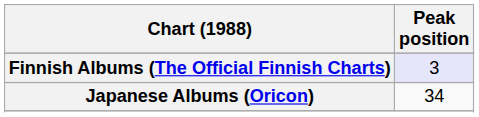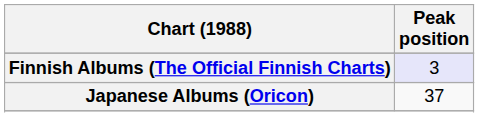 <table class="wikitable plainrowheaders sortable" style="text-align:center;">
 <tr>
 <th>Chart (1988)</th>
 <th>Peak<br>position</th>
 </tr>
 <tr>
 </tr>
 <tr>
 </tr>
 <tr>
 </tr>
 <tr>
 </tr>
 <tr>
 <th scope="row">Finnish Albums (<a href='#'>The Official Finnish Charts</a>)</th>
 <td align="center" style="background: lavender;">3</td>
 </tr>
 <tr>
 </tr>
 <tr>
 <th scope="row">Japanese Albums (<a href='#'>Oricon</a>)</th>
-<td align="center">34</td>
+<td align="center">37</td>
 </tr>
 <tr>
 </tr>
 <tr>
 </tr>
 <tr>
 </tr>
 <tr>
 </tr>
 <tr>
 </tr>
 </table>
